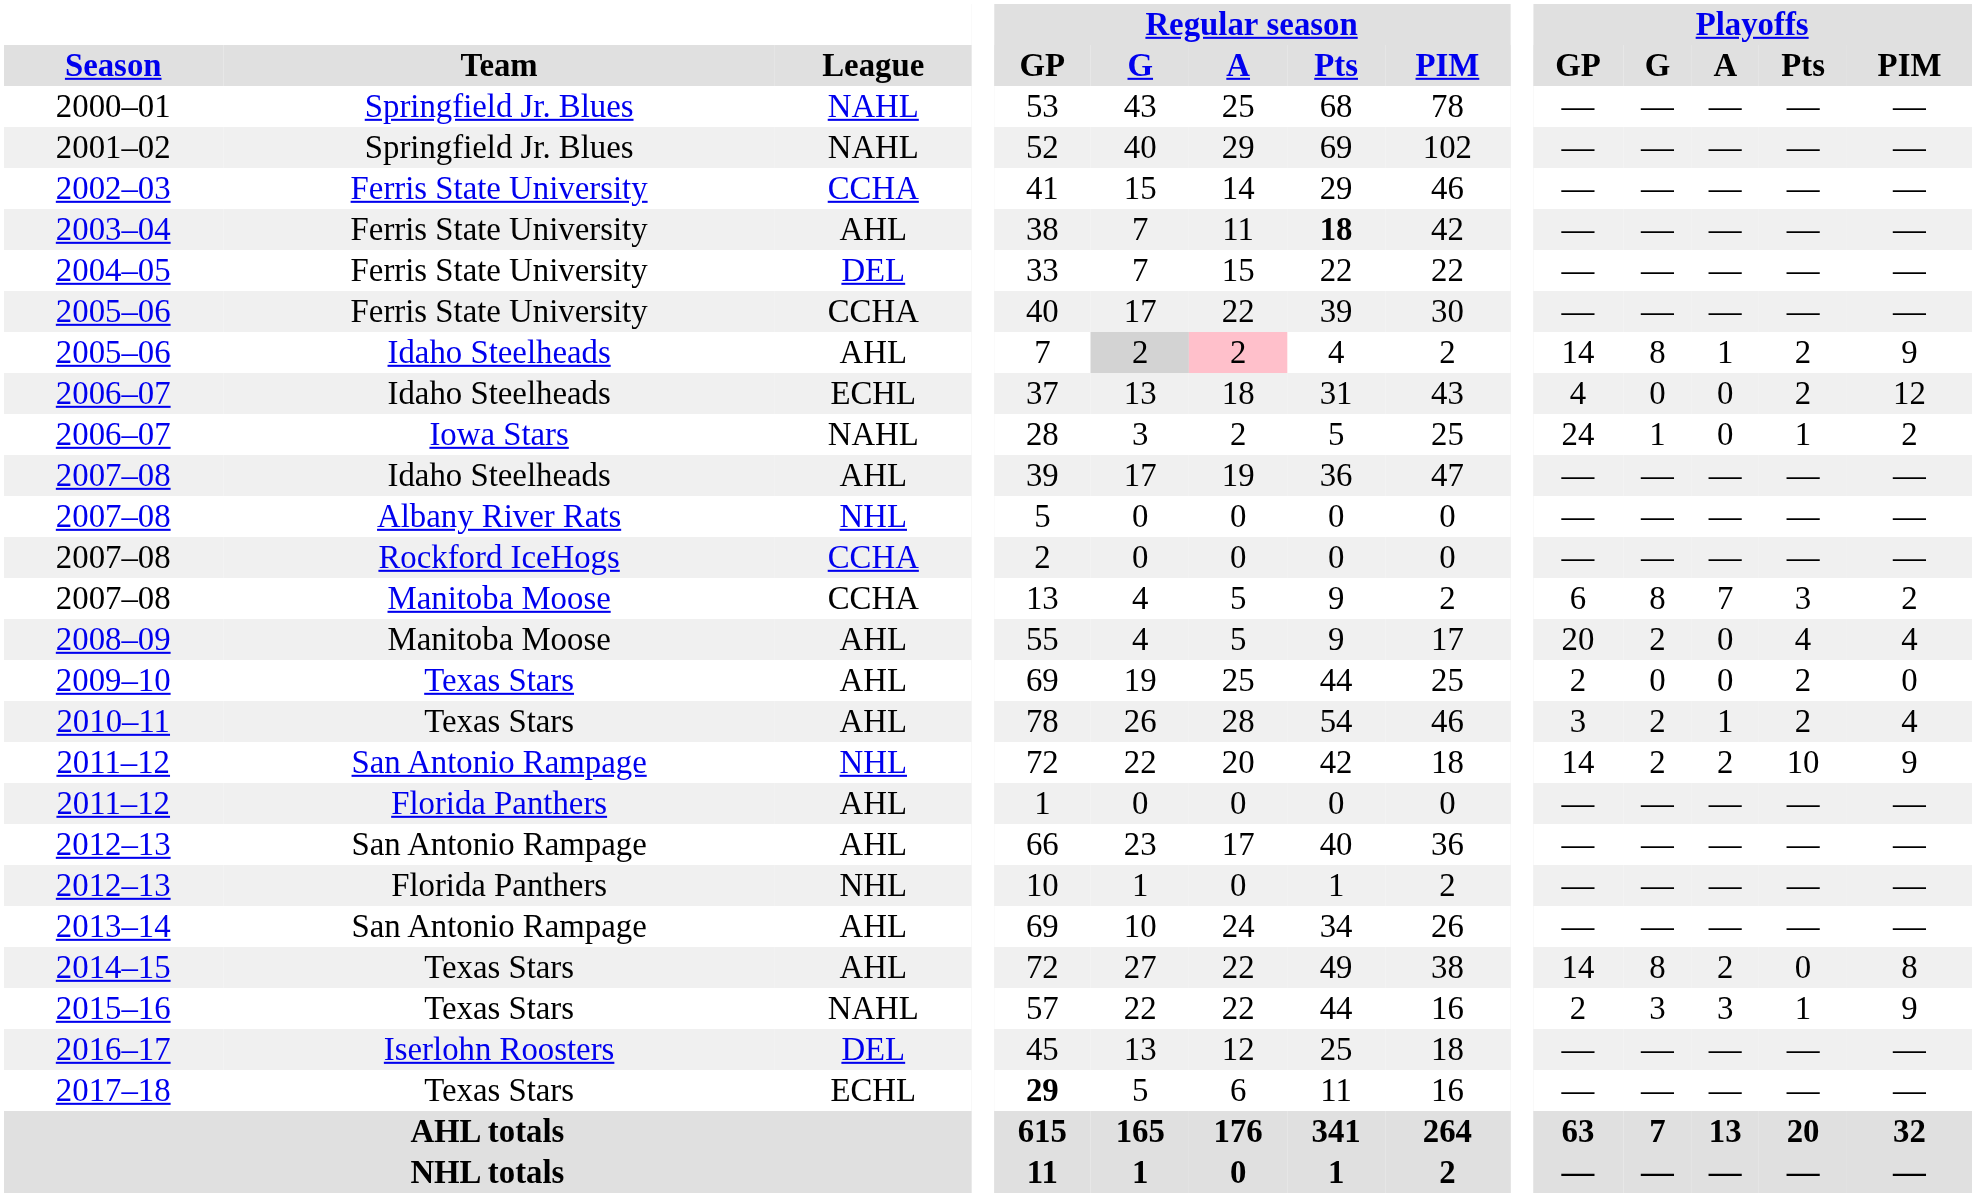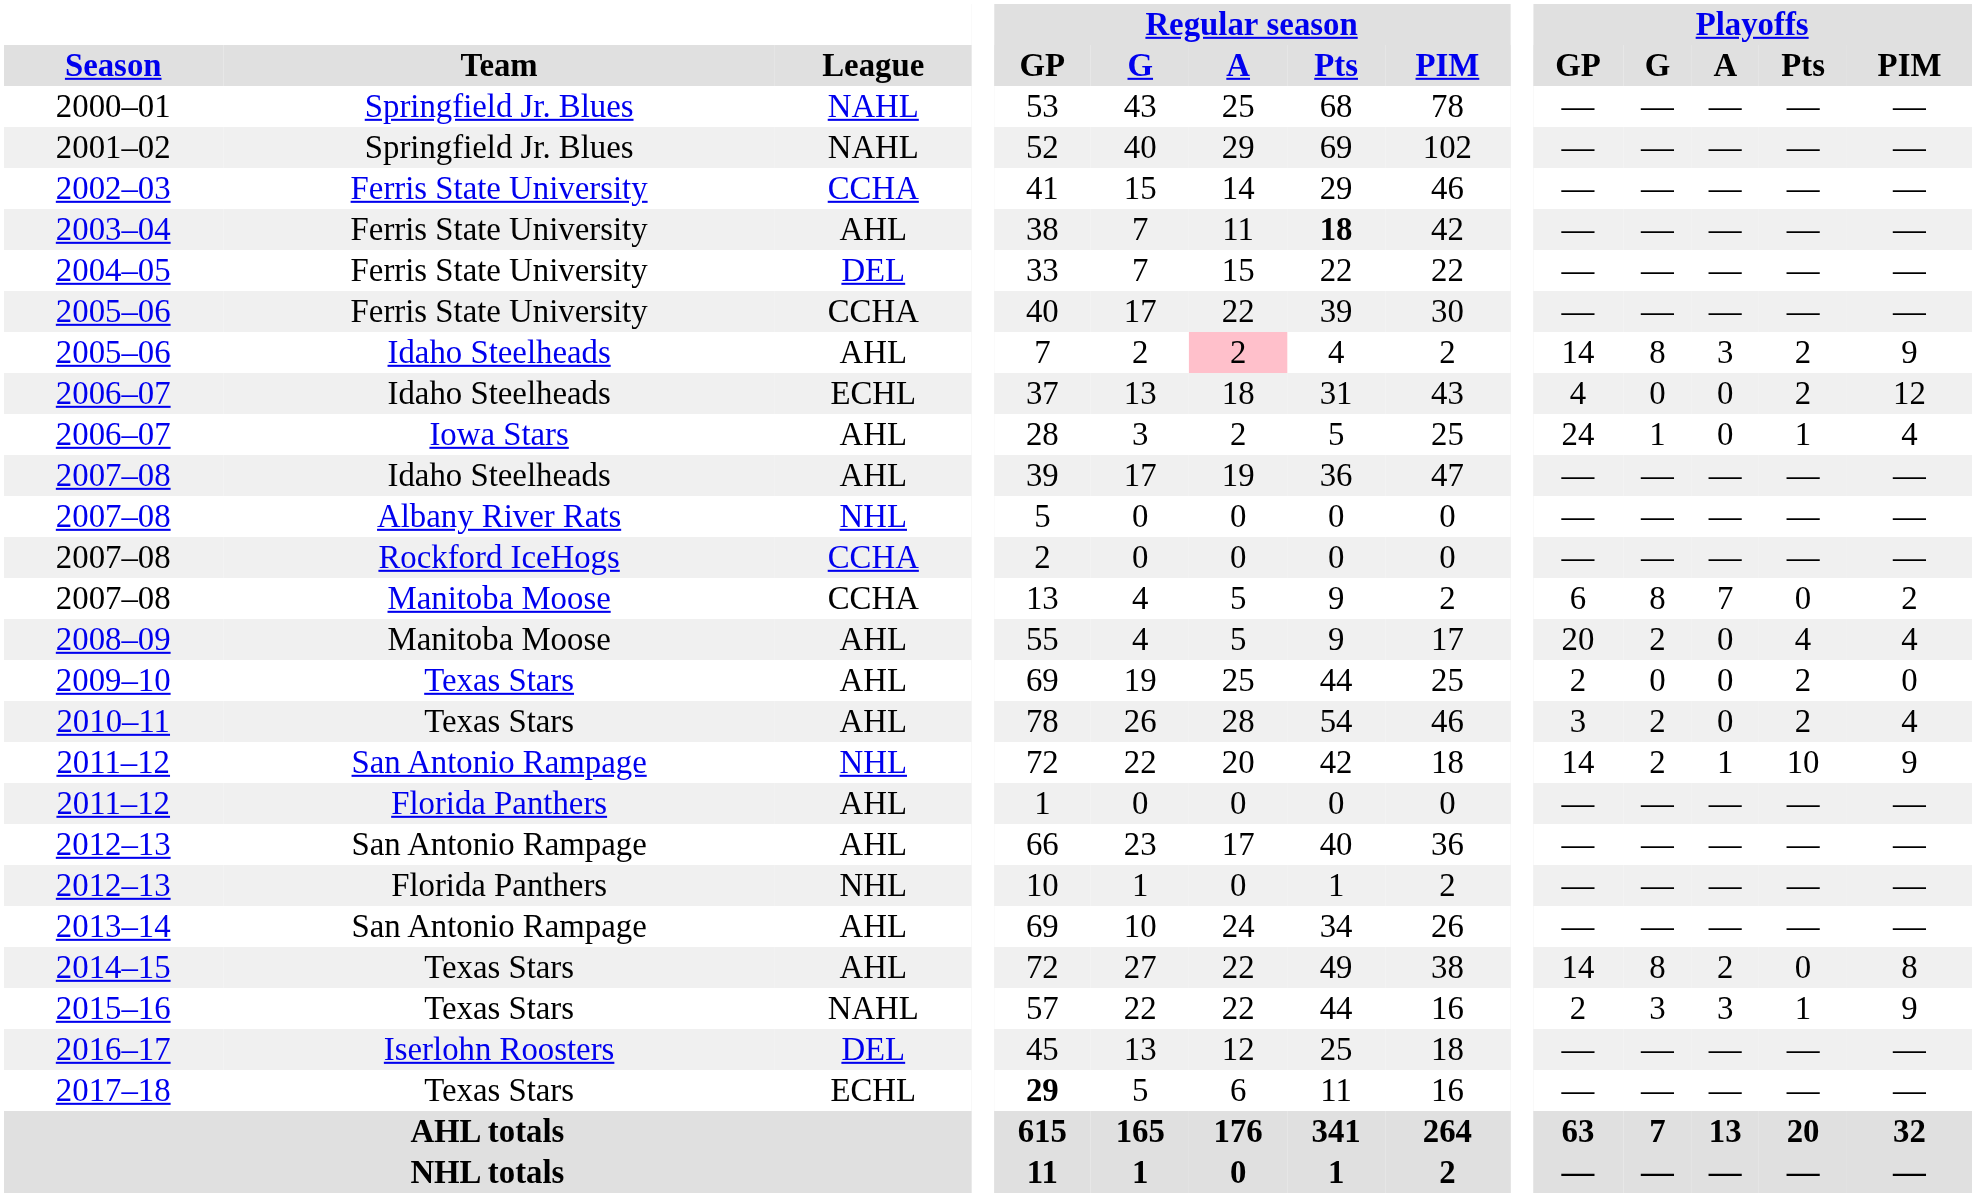 <table border="0" cellpadding="1" cellspacing="0" style="text-align:center; width:60em;">
 <tr style="background:#e0e0e0;">
 <th colspan="3" bgcolor="#ffffff"> </th>
 <th rowspan="99" bgcolor="#ffffff"> </th>
 <th colspan="5"><a href='#'>Regular season</a></th>
 <th rowspan="99" bgcolor="#ffffff"> </th>
 <th colspan="5"><a href='#'>Playoffs</a></th>
 </tr>
 <tr style="background:#e0e0e0;">
 <th><a href='#'>Season</a></th>
 <th>Team</th>
 <th>League</th>
 <th>GP</th>
 <th><a href='#'>G</a></th>
 <th><a href='#'>A</a></th>
 <th><a href='#'>Pts</a></th>
 <th><a href='#'>PIM</a></th>
 <th>GP</th>
 <th>G</th>
 <th>A</th>
 <th>Pts</th>
 <th>PIM</th>
 </tr>
 <tr>
 <td>2000–01</td>
 <td><a href='#'>Springfield Jr. Blues</a></td>
 <td><a href='#'>NAHL</a></td>
 <td>53</td>
 <td>43</td>
 <td>25</td>
 <td>68</td>
 <td>78</td>
 <td>—</td>
 <td>—</td>
 <td>—</td>
 <td>—</td>
 <td>—</td>
 </tr>
 <tr style="background:#f0f0f0;">
 <td>2001–02</td>
 <td>Springfield Jr. Blues</td>
 <td>NAHL</td>
 <td>52</td>
 <td>40</td>
 <td>29</td>
 <td>69</td>
 <td>102</td>
 <td>—</td>
 <td>—</td>
 <td>—</td>
 <td>—</td>
 <td>—</td>
 </tr>
 <tr>
 <td><a href='#'>2002–03</a></td>
 <td><a href='#'>Ferris State University</a></td>
 <td><a href='#'>CCHA</a></td>
 <td>41</td>
 <td>15</td>
 <td>14</td>
 <td>29</td>
 <td>46</td>
 <td>—</td>
 <td>—</td>
 <td>—</td>
 <td>—</td>
 <td>—</td>
 </tr>
 <tr style="background:#f0f0f0;">
 <td><a href='#'>2003–04</a></td>
 <td>Ferris State University</td>
 <td>AHL</td>
 <td>38</td>
 <td>7</td>
 <td>11</td>
 <td><strong>18</strong></td>
 <td>42</td>
 <td>—</td>
 <td>—</td>
 <td>—</td>
 <td>—</td>
 <td>—</td>
 </tr>
 <tr>
 <td><a href='#'>2004–05</a></td>
 <td>Ferris State University</td>
 <td><a href='#'>DEL</a></td>
 <td>33</td>
 <td>7</td>
 <td>15</td>
 <td>22</td>
 <td>22</td>
 <td>—</td>
 <td>—</td>
 <td>—</td>
 <td>—</td>
 <td>—</td>
 </tr>
 <tr style="background:#f0f0f0;">
 <td><a href='#'>2005–06</a></td>
 <td>Ferris State University</td>
 <td>CCHA</td>
 <td>40</td>
 <td>17</td>
 <td>22</td>
 <td>39</td>
 <td>30</td>
 <td>—</td>
 <td>—</td>
 <td>—</td>
 <td>—</td>
 <td>—</td>
 </tr>
 <tr>
 <td><a href='#'>2005–06</a></td>
 <td><a href='#'>Idaho Steelheads</a></td>
 <td>AHL</td>
 <td>7</td>
-<td style="background: lightgrey;">2</td>
+<td>2</td>
 <td style="background: pink;">2</td>
 <td>4</td>
 <td>2</td>
 <td>14</td>
 <td>8</td>
-<td>1</td>
+<td>3</td>
 <td>2</td>
 <td>9</td>
 </tr>
 <tr style="background:#f0f0f0;">
 <td><a href='#'>2006–07</a></td>
 <td>Idaho Steelheads</td>
 <td>ECHL</td>
 <td>37</td>
 <td>13</td>
 <td>18</td>
 <td>31</td>
 <td>43</td>
 <td>4</td>
 <td>0</td>
 <td>0</td>
 <td>2</td>
 <td>12</td>
 </tr>
 <tr>
 <td><a href='#'>2006–07</a></td>
 <td><a href='#'>Iowa Stars</a></td>
-<td>NAHL</td>
+<td>AHL</td>
 <td>28</td>
 <td>3</td>
 <td>2</td>
 <td>5</td>
 <td>25</td>
 <td>24</td>
 <td>1</td>
 <td>0</td>
 <td>1</td>
-<td>2</td>
+<td>4</td>
 </tr>
 <tr style="background:#f0f0f0;">
 <td><a href='#'>2007–08</a></td>
 <td>Idaho Steelheads</td>
 <td>AHL</td>
 <td>39</td>
 <td>17</td>
 <td>19</td>
 <td>36</td>
 <td>47</td>
 <td>—</td>
 <td>—</td>
 <td>—</td>
 <td>—</td>
 <td>—</td>
 </tr>
 <tr>
 <td><a href='#'>2007–08</a></td>
 <td><a href='#'>Albany River Rats</a></td>
 <td><a href='#'>NHL</a></td>
 <td>5</td>
 <td>0</td>
 <td>0</td>
 <td>0</td>
 <td>0</td>
 <td>—</td>
 <td>—</td>
 <td>—</td>
 <td>—</td>
 <td>—</td>
 </tr>
 <tr style="background:#f0f0f0;">
 <td>2007–08</td>
 <td><a href='#'>Rockford IceHogs</a></td>
 <td><a href='#'>CCHA</a></td>
 <td>2</td>
 <td>0</td>
 <td>0</td>
 <td>0</td>
 <td>0</td>
 <td>—</td>
 <td>—</td>
 <td>—</td>
 <td>—</td>
 <td>—</td>
 </tr>
 <tr>
 <td>2007–08</td>
 <td><a href='#'>Manitoba Moose</a></td>
 <td>CCHA</td>
 <td>13</td>
 <td>4</td>
 <td>5</td>
 <td>9</td>
 <td>2</td>
 <td>6</td>
 <td>8</td>
 <td>7</td>
-<td>3</td>
+<td>0</td>
 <td>2</td>
 </tr>
 <tr bgcolor="#f0f0f0">
 <td><a href='#'>2008–09</a></td>
 <td>Manitoba Moose</td>
 <td>AHL</td>
 <td>55</td>
 <td>4</td>
 <td>5</td>
 <td>9</td>
 <td>17</td>
 <td>20</td>
 <td>2</td>
 <td>0</td>
 <td>4</td>
 <td>4</td>
 </tr>
 <tr>
 <td><a href='#'>2009–10</a></td>
 <td><a href='#'>Texas Stars</a></td>
 <td>AHL</td>
 <td>69</td>
 <td>19</td>
 <td>25</td>
 <td>44</td>
 <td>25</td>
 <td>2</td>
 <td>0</td>
 <td>0</td>
 <td>2</td>
 <td>0</td>
 </tr>
 <tr bgcolor="#f0f0f0">
 <td><a href='#'>2010–11</a></td>
 <td>Texas Stars</td>
 <td>AHL</td>
 <td>78</td>
 <td>26</td>
 <td>28</td>
 <td>54</td>
 <td>46</td>
 <td>3</td>
 <td>2</td>
-<td>1</td>
+<td>0</td>
 <td>2</td>
 <td>4</td>
 </tr>
 <tr>
 <td><a href='#'>2011–12</a></td>
 <td><a href='#'>San Antonio Rampage</a></td>
 <td><a href='#'>NHL</a></td>
 <td>72</td>
 <td>22</td>
 <td>20</td>
 <td>42</td>
 <td>18</td>
 <td>14</td>
 <td>2</td>
-<td>2</td>
+<td>1</td>
 <td>10</td>
 <td>9</td>
 </tr>
 <tr bgcolor="#f0f0f0">
 <td><a href='#'>2011–12</a></td>
 <td><a href='#'>Florida Panthers</a></td>
 <td>AHL</td>
 <td>1</td>
 <td>0</td>
 <td>0</td>
 <td>0</td>
 <td>0</td>
 <td>—</td>
 <td>—</td>
 <td>—</td>
 <td>—</td>
 <td>—</td>
 </tr>
 <tr>
 <td><a href='#'>2012–13</a></td>
 <td>San Antonio Rampage</td>
 <td>AHL</td>
 <td>66</td>
 <td>23</td>
 <td>17</td>
 <td>40</td>
 <td>36</td>
 <td>—</td>
 <td>—</td>
 <td>—</td>
 <td>—</td>
 <td>—</td>
 </tr>
 <tr bgcolor="#f0f0f0">
 <td><a href='#'>2012–13</a></td>
 <td>Florida Panthers</td>
 <td>NHL</td>
 <td>10</td>
 <td>1</td>
 <td>0</td>
 <td>1</td>
 <td>2</td>
 <td>—</td>
 <td>—</td>
 <td>—</td>
 <td>—</td>
 <td>—</td>
 </tr>
 <tr>
 <td><a href='#'>2013–14</a></td>
 <td>San Antonio Rampage</td>
 <td>AHL</td>
 <td>69</td>
 <td>10</td>
 <td>24</td>
 <td>34</td>
 <td>26</td>
 <td>—</td>
 <td>—</td>
 <td>—</td>
 <td>—</td>
 <td>—</td>
 </tr>
 <tr bgcolor="#f0f0f0">
 <td><a href='#'>2014–15</a></td>
 <td>Texas Stars</td>
 <td>AHL</td>
 <td>72</td>
 <td>27</td>
 <td>22</td>
 <td>49</td>
 <td>38</td>
 <td>14</td>
 <td>8</td>
 <td>2</td>
 <td>0</td>
 <td>8</td>
 </tr>
 <tr>
 <td><a href='#'>2015–16</a></td>
 <td>Texas Stars</td>
 <td>NAHL</td>
 <td>57</td>
 <td>22</td>
 <td>22</td>
 <td>44</td>
 <td>16</td>
 <td>2</td>
 <td>3</td>
 <td>3</td>
 <td>1</td>
 <td>9</td>
 </tr>
 <tr bgcolor="#f0f0f0">
 <td><a href='#'>2016–17</a></td>
 <td><a href='#'>Iserlohn Roosters</a></td>
 <td><a href='#'>DEL</a></td>
 <td>45</td>
 <td>13</td>
 <td>12</td>
 <td>25</td>
 <td>18</td>
 <td>—</td>
 <td>—</td>
 <td>—</td>
 <td>—</td>
 <td>—</td>
 </tr>
 <tr>
 <td><a href='#'>2017–18</a></td>
 <td>Texas Stars</td>
 <td>ECHL</td>
 <td><strong>29</strong></td>
 <td>5</td>
 <td>6</td>
 <td>11</td>
 <td>16</td>
 <td>—</td>
 <td>—</td>
 <td>—</td>
 <td>—</td>
 <td>—</td>
 </tr>
 <tr style="background:#e0e0e0;">
 <th colspan="3">AHL totals</th>
 <th>615</th>
 <th>165</th>
 <th>176</th>
 <th>341</th>
 <th>264</th>
 <th>63</th>
 <th>7</th>
 <th>13</th>
 <th>20</th>
 <th>32</th>
 </tr>
 <tr style="background:#e0e0e0;">
 <th colspan="3">NHL totals</th>
 <th>11</th>
 <th>1</th>
 <th>0</th>
 <th>1</th>
 <th>2</th>
 <th>—</th>
 <th>—</th>
 <th>—</th>
 <th>—</th>
 <th>—</th>
 </tr>
 </table>
